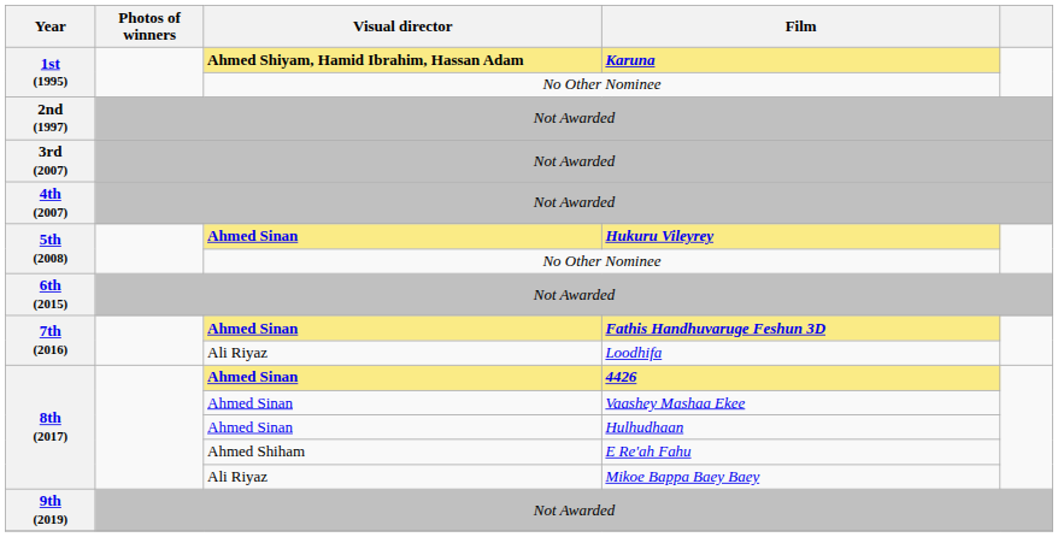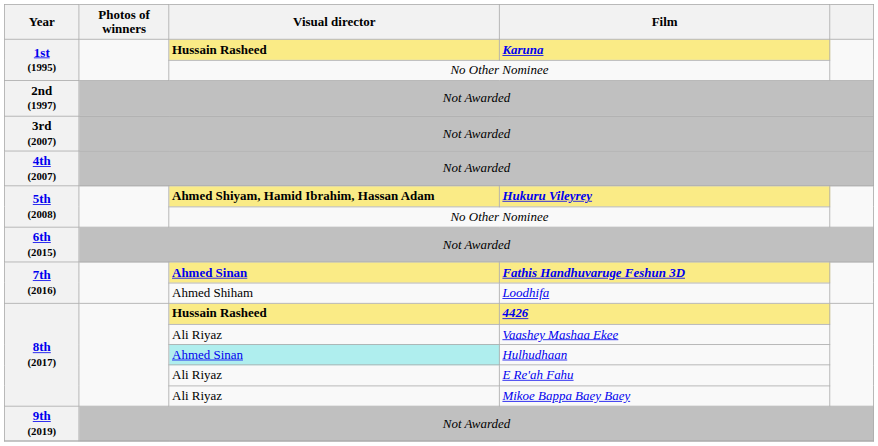 <table class="wikitable sortable" style="width:85%; text-align:left;">
 <tr>
 <th scope="col" style="width:3%; text-align:center;">Year</th>
 <th scope="col" style="width:3%;text-align:center;">Photos of winners</th>
 <th scope="col" style="width:15%;text-align:center;">Visual director</th>
 <th scope="col" style="width:15%;text-align:center;">Film</th>
 <th scope="col" style="width:2%" class="unsortable"></th>
 </tr>
 <tr>
 <th scope="row" rowspan=2 style="text-align:center"><a href='#'>1st</a><br><small>(1995)</small></th>
 <td rowspan=2 style="text-align:center"></td>
-<td style="background:#FAEB86;"><strong>Ahmed Shiyam, Hamid Ibrahim, Hassan Adam </strong></td>
+<td style="background:#FAEB86;"><strong>Hussain Rasheed</strong></td>
 <td style="background:#FAEB86;"><strong><em><a href='#'>Karuna</a></em></strong></td>
 <td rowspan=2 style="text-align: center;"></td>
 </tr>
 <tr>
 <td colspan=2 style="text-align:center"><em>No Other Nominee</em></td>
 </tr>
 <tr>
 <th scope="row" style="text-align:center">2nd<br><small>(1997)</small></th>
 <td bgcolor="#C0C0C0" align="center" colspan="4"><em>Not Awarded</em></td>
 </tr>
 <tr>
 <th scope="row" style="text-align:center">3rd<br><small>(2007)</small></th>
 <td bgcolor="#C0C0C0" align="center" colspan="4"><em>Not Awarded</em></td>
 </tr>
 <tr>
 <th scope="row" style="text-align:center"><a href='#'>4th</a><br><small>(2007)</small></th>
 <td bgcolor="#C0C0C0" align="center" colspan="4"><em>Not Awarded</em></td>
 </tr>
 <tr>
 <th scope="row" rowspan=2 style="text-align:center"><a href='#'>5th</a><br><small>(2008)</small></th>
 <td rowspan=2 style="text-align:center"></td>
-<td style="background:#FAEB86;"><strong><a href='#'>Ahmed Sinan</a></strong></td>
+<td style="background:#FAEB86;"><strong>Ahmed Shiyam, Hamid Ibrahim, Hassan Adam </strong></td>
 <td style="background:#FAEB86;"><strong><em><a href='#'>Hukuru Vileyrey</a></em></strong></td>
 <td rowspan=2 style="text-align: center;"></td>
 </tr>
 <tr>
 <td colspan=2 style="text-align:center"><em>No Other Nominee</em></td>
 </tr>
 <tr>
 <th scope="row" style="text-align:center"><a href='#'>6th</a><br><small>(2015)</small></th>
 <td bgcolor="#C0C0C0" align="center" colspan="4"><em>Not Awarded</em></td>
 </tr>
 <tr>
 <th scope="row" rowspan=2 style="text-align:center"><a href='#'>7th</a><br><small>(2016)</small></th>
 <td rowspan=2 style="text-align:center"></td>
 <td style="background:#FAEB86;"><strong><a href='#'>Ahmed Sinan</a></strong></td>
 <td style="background:#FAEB86;"><strong><em><a href='#'>Fathis Handhuvaruge Feshun 3D</a></em></strong></td>
 <td rowspan=2 style="text-align: center;"></td>
 </tr>
 <tr>
-<td>Ali Riyaz</td>
+<td>Ahmed Shiham</td>
 <td><em><a href='#'>Loodhifa</a></em></td>
 </tr>
 <tr>
 <th scope="row" rowspan=5 style="text-align:center"><a href='#'>8th</a><br><small>(2017)</small></th>
 <td rowspan=5 style="text-align:center"></td>
-<td style="background:#FAEB86;"><strong><a href='#'>Ahmed Sinan</a> </strong></td>
+<td style="background:#FAEB86;"><strong>Hussain Rasheed</strong></td>
 <td style="background:#FAEB86;"><strong><em><a href='#'>4426</a></em></strong></td>
 <td rowspan=5 style="text-align: center;"></td>
 </tr>
 <tr>
-<td><a href='#'>Ahmed Sinan</a></td>
+<td>Ali Riyaz</td>
 <td><em><a href='#'>Vaashey Mashaa Ekee</a></em></td>
 </tr>
 <tr>
-<td><a href='#'>Ahmed Sinan</a></td>
+<td style="background: paleturquoise;"><a href='#'>Ahmed Sinan</a></td>
 <td><em><a href='#'>Hulhudhaan</a></em></td>
 </tr>
 <tr>
-<td>Ahmed Shiham</td>
+<td>Ali Riyaz</td>
 <td><em><a href='#'>E Re'ah Fahu</a></em></td>
 </tr>
 <tr>
 <td>Ali Riyaz</td>
 <td><em><a href='#'>Mikoe Bappa Baey Baey</a></em></td>
 </tr>
 <tr>
 <th scope="row" style="text-align:center"><a href='#'>9th</a><br><small>(2019)</small></th>
 <td bgcolor="#C0C0C0" align="center" colspan="4"><em>Not Awarded</em></td>
 </tr>
 <tr>
 </tr>
 </table>
